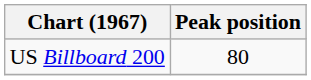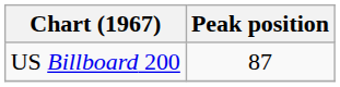 <table class="wikitable sortable">
 <tr>
 <th>Chart (1967)</th>
 <th align="center">Peak position</th>
 </tr>
 <tr album/>
 <td>US <a href='#'><em>Billboard</em> 200</a></td>
-<td align="center">80</td>
+<td align="center">87</td>
 </tr>
 <tr>
 </tr>
 </table>
